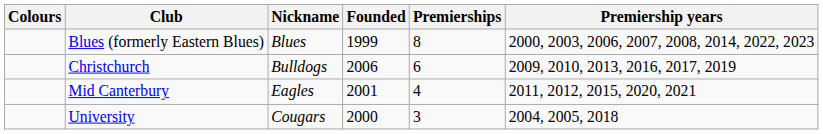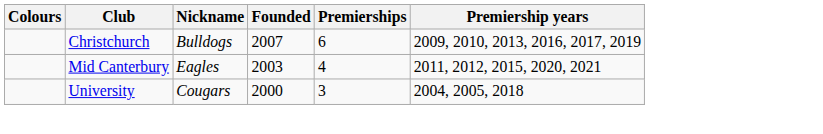 <table class="wikitable sortable">
 <tr>
 <th>Colours</th>
 <th>Club</th>
 <th>Nickname</th>
 <th>Founded</th>
 <th>Premierships</th>
 <th>Premiership years</th>
 </tr>
 <tr>
 <td></td>
-<td><a href='#'>Blues</a> (formerly Eastern Blues)</td>
-<td><em>Blues</em></td>
-<td>1999</td>
-<td>8</td>
-<td>2000, 2003, 2006, 2007, 2008, 2014, 2022, 2023</td>
-</tr>
-<tr>
-<td></td>
 <td><a href='#'>Christchurch</a></td>
 <td><em>Bulldogs</em></td>
-<td>2006</td>
+<td>2007</td>
 <td>6</td>
 <td>2009, 2010, 2013, 2016, 2017, 2019</td>
 </tr>
 <tr>
 <td></td>
 <td><a href='#'>Mid Canterbury</a></td>
 <td><em>Eagles</em></td>
-<td>2001</td>
+<td>2003</td>
 <td>4</td>
 <td>2011, 2012, 2015, 2020, 2021</td>
 </tr>
 <tr>
 <td></td>
 <td><a href='#'>University</a></td>
 <td><em>Cougars</em></td>
 <td>2000</td>
 <td>3</td>
 <td>2004, 2005, 2018</td>
 </tr>
 </table>
